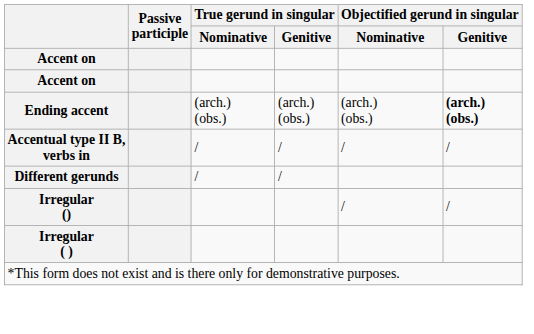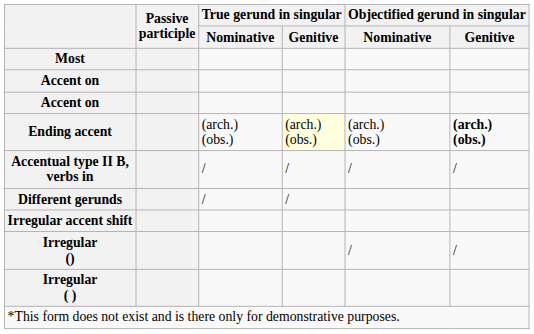 <table class="wikitable mw-collapsible mw-collapsed">
 <tr>
 <th rowspan="2"></th>
 <th rowspan="2">Passive<br>participle</th>
 <th colspan="2">True gerund in singular</th>
 <th colspan="2">Objectified gerund in singular</th>
 </tr>
 <tr>
 <th>Nominative</th>
 <th>Genitive</th>
 <th>Nominative</th>
 <th>Genitive</th>
+</tr>
+<tr>
+<th>Most</th>
+<th></th>
+<td></td>
+<td></td>
+<td></td>
+<td></td>
 </tr>
 <tr>
 <th>Accent on<br></th>
 <th></th>
 <td></td>
 <td></td>
 <td></td>
 <td></td>
 </tr>
 <tr>
 <th>Accent on<br></th>
 <th></th>
 <td></td>
 <td></td>
 <td></td>
 <td></td>
 </tr>
 <tr>
 <th>Ending accent</th>
 <th></th>
 <td> (arch.)<br> (obs.)</td>
-<td> (arch.)<br> (obs.)</td>
+<td style="background: lightyellow;"> (arch.)<br> (obs.)</td>
 <td> (arch.)<br> (obs.)</td>
 <td><strong> (arch.)<br> (obs.)</strong></td>
 </tr>
 <tr>
 <th>Accentual type II B,<br>verbs in </th>
 <th></th>
 <td> /<br></td>
 <td> /<br></td>
 <td> /<br></td>
 <td> /<br></td>
 </tr>
 <tr>
 <th>Different gerunds</th>
 <th></th>
 <td> /<br></td>
 <td> /<br></td>
+<td></td>
+<td></td>
+</tr>
+<tr>
+<th>Irregular accent shift</th>
+<th></th>
+<td></td>
+<td></td>
 <td></td>
 <td></td>
 </tr>
 <tr>
 <th>Irregular<br>()</th>
 <th></th>
 <td></td>
 <td></td>
 <td>/</td>
 <td>/</td>
 </tr>
 <tr>
 <th>Irregular<br>( )</th>
 <th></th>
 <td></td>
 <td></td>
 <td></td>
 <td></td>
 </tr>
 <tr>
 <td colspan="6">*This form does not exist and is there only for demonstrative purposes.</td>
 </tr>
 </table>
